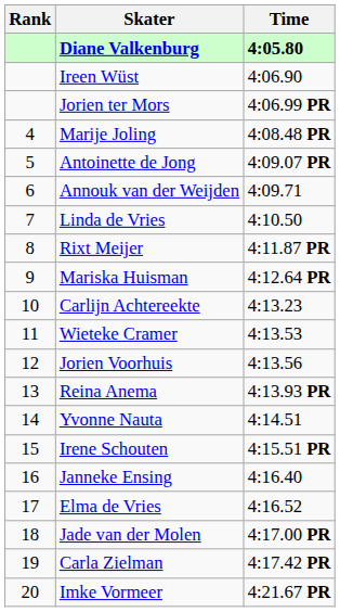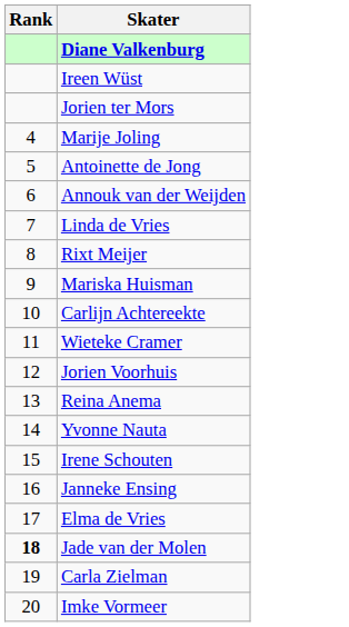 <table class="wikitable">
 <tr>
 <th>Rank</th>
 <th>Skater</th>
-<th>Time</th>
 </tr>
 <tr bgcolor=ccffcc>
 <td align="center"></td>
 <td><strong><a href='#'>Diane Valkenburg</a></strong></td>
-<td><strong>4:05.80</strong></td>
 </tr>
 <tr>
 <td align="center"></td>
 <td><a href='#'>Ireen Wüst</a></td>
-<td>4:06.90</td>
 </tr>
 <tr>
 <td align="center"></td>
 <td><a href='#'>Jorien ter Mors</a></td>
-<td>4:06.99 <strong>PR</strong></td>
 </tr>
 <tr>
 <td align="center">4</td>
 <td><a href='#'>Marije Joling</a></td>
-<td>4:08.48 <strong>PR</strong></td>
 </tr>
 <tr>
 <td align="center">5</td>
 <td><a href='#'>Antoinette de Jong</a></td>
-<td>4:09.07 <strong>PR</strong></td>
 </tr>
 <tr>
 <td align="center">6</td>
 <td><a href='#'>Annouk van der Weijden</a></td>
-<td>4:09.71</td>
 </tr>
 <tr>
 <td align="center">7</td>
 <td><a href='#'>Linda de Vries</a></td>
-<td>4:10.50</td>
 </tr>
 <tr>
 <td align="center">8</td>
 <td><a href='#'>Rixt Meijer</a></td>
-<td>4:11.87 <strong>PR</strong></td>
 </tr>
 <tr>
 <td align="center">9</td>
 <td><a href='#'>Mariska Huisman</a></td>
-<td>4:12.64 <strong>PR</strong></td>
 </tr>
 <tr>
 <td align="center">10</td>
 <td><a href='#'>Carlijn Achtereekte</a></td>
-<td>4:13.23</td>
 </tr>
 <tr>
 <td align="center">11</td>
 <td><a href='#'>Wieteke Cramer</a></td>
-<td>4:13.53</td>
 </tr>
 <tr>
 <td align="center">12</td>
 <td><a href='#'>Jorien Voorhuis</a></td>
-<td>4:13.56</td>
 </tr>
 <tr>
 <td align="center">13</td>
 <td><a href='#'>Reina Anema</a></td>
-<td>4:13.93 <strong>PR</strong></td>
 </tr>
 <tr>
 <td align="center">14</td>
 <td><a href='#'>Yvonne Nauta</a></td>
-<td>4:14.51</td>
 </tr>
 <tr>
 <td align="center">15</td>
 <td><a href='#'>Irene Schouten</a></td>
-<td>4:15.51 <strong>PR</strong></td>
 </tr>
 <tr>
 <td align="center">16</td>
 <td><a href='#'>Janneke Ensing</a></td>
-<td>4:16.40</td>
 </tr>
 <tr>
 <td align="center">17</td>
 <td><a href='#'>Elma de Vries</a></td>
-<td>4:16.52</td>
 </tr>
 <tr>
-<td align="center">18</td>
+<td align="center"><strong>18</strong></td>
 <td><a href='#'>Jade van der Molen</a></td>
-<td>4:17.00 <strong>PR</strong></td>
 </tr>
 <tr>
 <td align="center">19</td>
 <td><a href='#'>Carla Zielman</a></td>
-<td>4:17.42 <strong>PR</strong></td>
 </tr>
 <tr>
 <td align="center">20</td>
 <td><a href='#'>Imke Vormeer</a></td>
-<td>4:21.67 <strong>PR</strong></td>
 </tr>
 </table>
